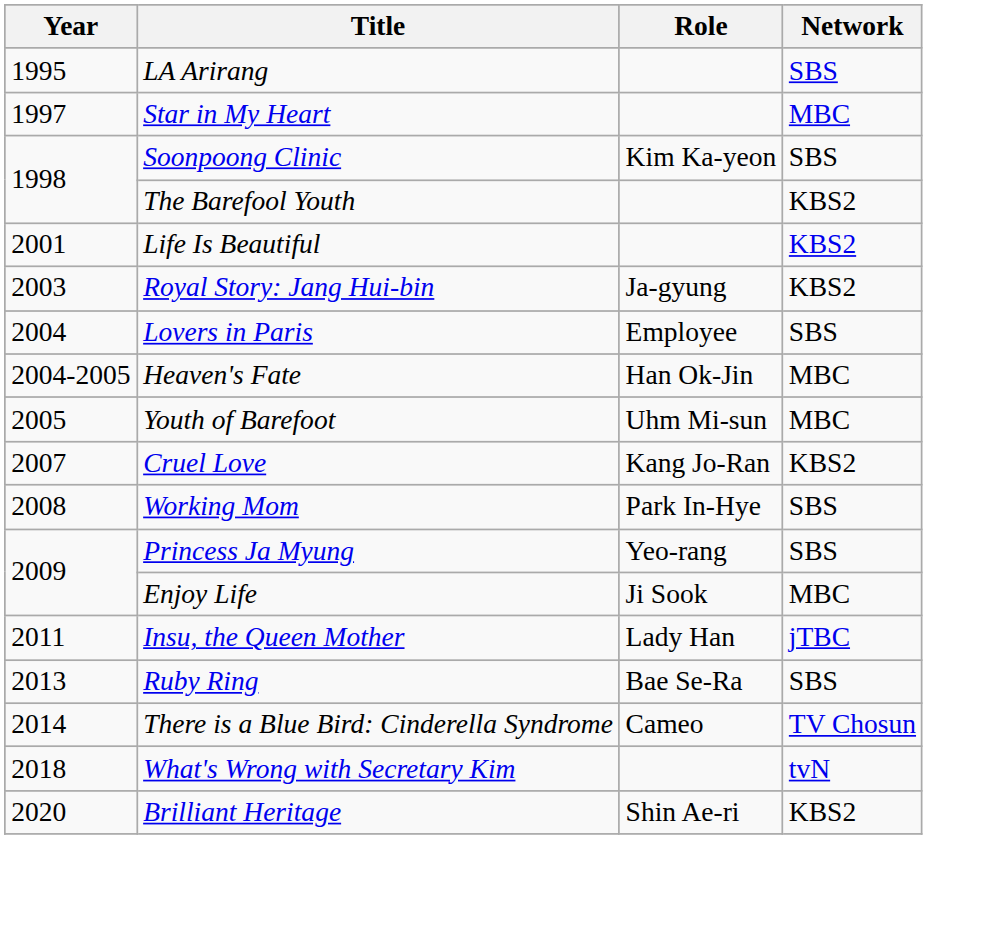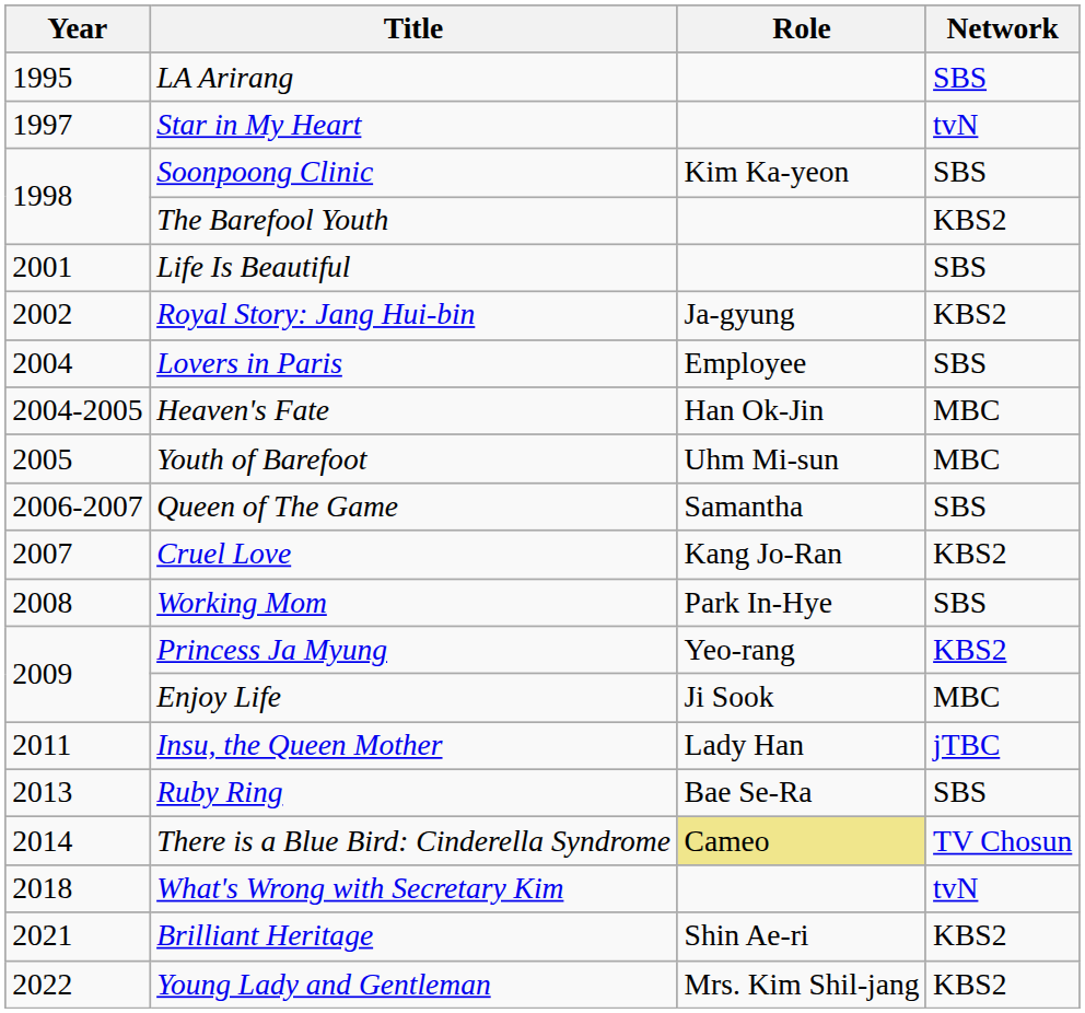 <table class="wikitable">
 <tr>
 <th>Year</th>
 <th>Title</th>
 <th>Role</th>
 <th>Network</th>
 </tr>
 <tr>
 <td>1995</td>
 <td><em>LA Arirang</em></td>
 <td></td>
 <td><a href='#'>SBS</a></td>
 </tr>
 <tr>
 <td>1997</td>
 <td><em><a href='#'>Star in My Heart</a></em></td>
 <td></td>
-<td><a href='#'>MBC</a></td>
+<td><a href='#'>tvN</a></td>
 </tr>
 <tr>
 <td rowspan=2>1998</td>
 <td><em><a href='#'>Soonpoong Clinic</a></em></td>
 <td>Kim Ka-yeon</td>
 <td>SBS</td>
 </tr>
 <tr>
 <td><em>The Barefool Youth</em></td>
 <td></td>
 <td>KBS2</td>
 </tr>
 <tr>
 <td>2001</td>
 <td><em>Life Is Beautiful</em></td>
 <td></td>
-<td><a href='#'>KBS2</a></td>
+<td>SBS</td>
 </tr>
 <tr>
-<td>2003</td>
+<td>2002</td>
 <td><em><a href='#'>Royal Story: Jang Hui-bin</a></em></td>
 <td>Ja-gyung</td>
 <td>KBS2</td>
 </tr>
 <tr>
 <td>2004</td>
 <td><em><a href='#'>Lovers in Paris</a></em></td>
 <td>Employee</td>
 <td>SBS</td>
 </tr>
 <tr>
 <td>2004-2005</td>
 <td><em>Heaven's Fate</em></td>
 <td>Han Ok-Jin</td>
 <td>MBC</td>
 </tr>
 <tr>
 <td>2005</td>
 <td><em>Youth of Barefoot</em></td>
 <td>Uhm Mi-sun</td>
 <td>MBC</td>
 </tr>
 <tr>
+<td>2006-2007</td>
+<td><em>Queen of The Game</em></td>
+<td>Samantha</td>
+<td>SBS</td>
+</tr>
+<tr>
 <td>2007</td>
 <td><em><a href='#'>Cruel Love</a></em></td>
 <td>Kang Jo-Ran</td>
 <td>KBS2</td>
 </tr>
 <tr>
 <td>2008</td>
 <td><em><a href='#'>Working Mom</a></em></td>
 <td>Park In-Hye</td>
 <td>SBS</td>
 </tr>
 <tr>
 <td rowspan=2>2009</td>
 <td><em><a href='#'>Princess Ja Myung</a></em></td>
 <td>Yeo-rang</td>
-<td>SBS</td>
+<td><a href='#'>KBS2</a></td>
 </tr>
 <tr>
 <td><em>Enjoy Life</em></td>
 <td>Ji Sook</td>
 <td>MBC</td>
 </tr>
 <tr>
 <td>2011</td>
 <td><em><a href='#'>Insu, the Queen Mother</a></em></td>
 <td>Lady Han</td>
 <td><a href='#'>jTBC</a></td>
 </tr>
 <tr>
 <td>2013</td>
 <td><em><a href='#'>Ruby Ring</a></em></td>
 <td>Bae Se-Ra</td>
 <td>SBS</td>
 </tr>
 <tr>
 <td>2014</td>
 <td><em>There is a Blue Bird: Cinderella Syndrome</em></td>
-<td>Cameo</td>
+<td style="background: khaki;">Cameo</td>
 <td><a href='#'>TV Chosun</a></td>
 </tr>
 <tr>
 <td>2018</td>
 <td><em><a href='#'>What's Wrong with Secretary Kim</a></em></td>
 <td></td>
 <td><a href='#'>tvN</a></td>
 </tr>
 <tr>
-<td>2020</td>
+<td>2021</td>
 <td><em><a href='#'>Brilliant Heritage</a></em></td>
 <td>Shin Ae-ri</td>
 <td>KBS2</td>
 </tr>
+<tr>
+<td>2022</td>
+<td><em><a href='#'>Young Lady and Gentleman</a></em></td>
+<td>Mrs. Kim Shil-jang</td>
+<td>KBS2</td>
+</tr>
 </table>
